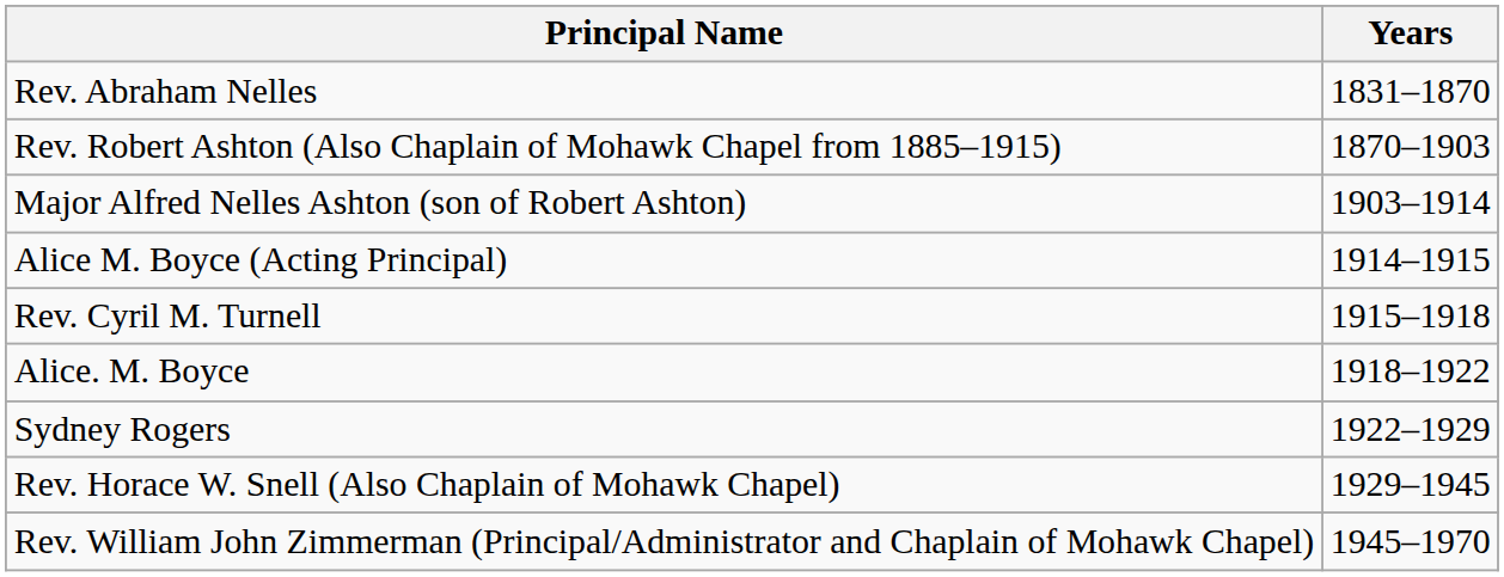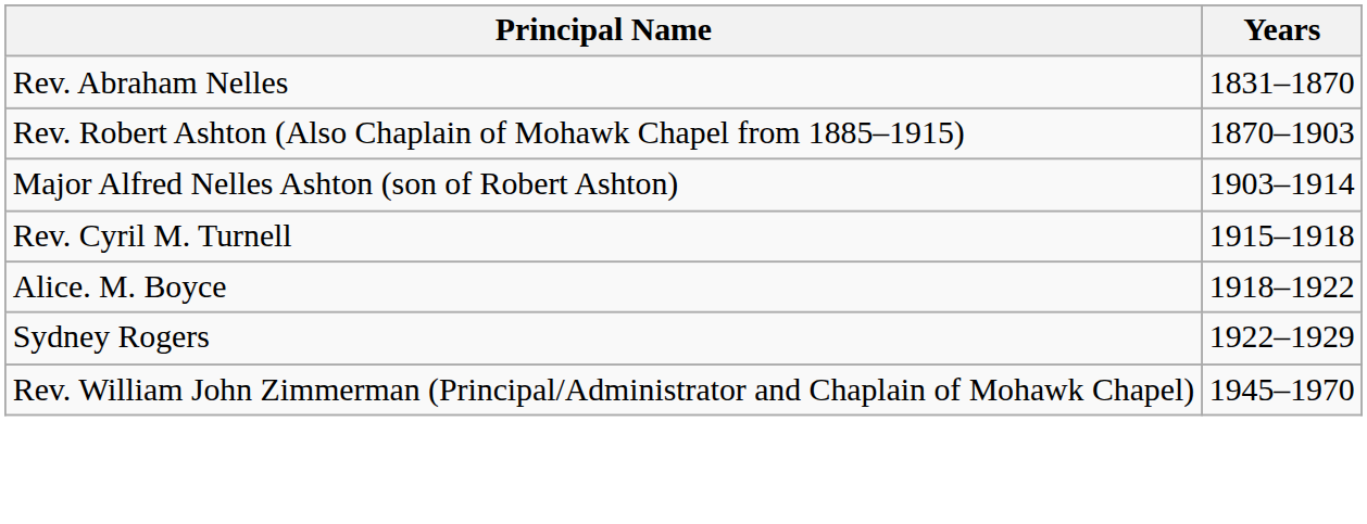 <table class="wikitable">
 <tr>
 <th>Principal Name</th>
 <th>Years</th>
 </tr>
 <tr>
 <td>Rev. Abraham Nelles</td>
 <td>1831–1870</td>
 </tr>
 <tr>
 <td>Rev. Robert Ashton (Also Chaplain of Mohawk Chapel from 1885–1915)</td>
 <td>1870–1903</td>
 </tr>
 <tr>
 <td>Major Alfred Nelles Ashton (son of Robert Ashton)</td>
 <td>1903–1914</td>
 </tr>
 <tr>
-<td>Alice M. Boyce (Acting Principal)</td>
-<td>1914–1915</td>
-</tr>
-<tr>
 <td>Rev. Cyril M. Turnell</td>
 <td>1915–1918</td>
 </tr>
 <tr>
 <td>Alice. M. Boyce</td>
 <td>1918–1922</td>
 </tr>
 <tr>
 <td>Sydney Rogers</td>
 <td>1922–1929</td>
 </tr>
 <tr>
-<td>Rev. Horace W. Snell (Also Chaplain of Mohawk Chapel)</td>
-<td>1929–1945</td>
-</tr>
-<tr>
 <td>Rev. William John Zimmerman (Principal/Administrator and Chaplain of Mohawk Chapel)</td>
 <td>1945–1970</td>
 </tr>
 </table>
